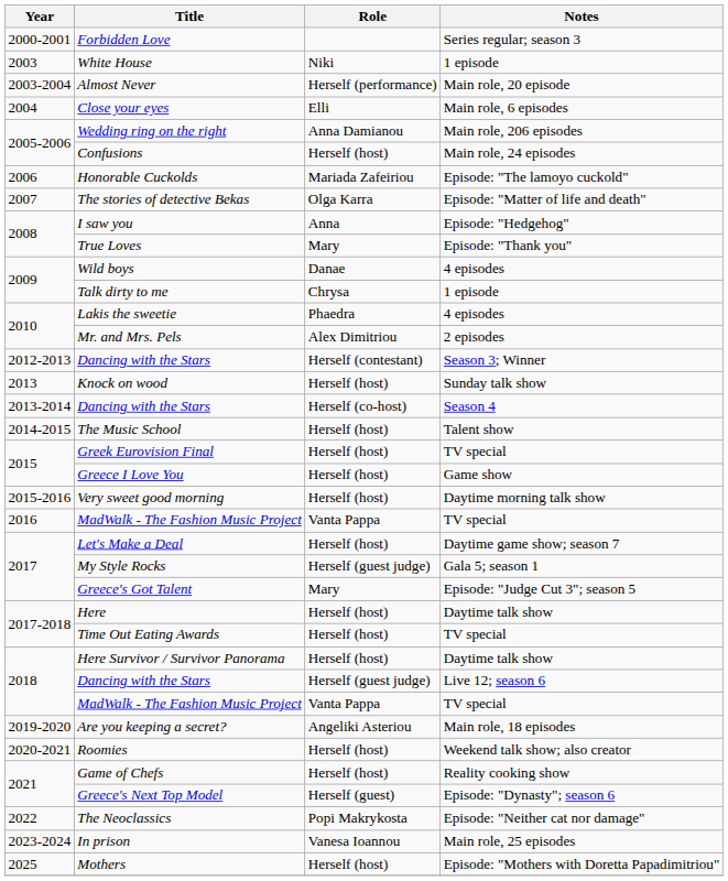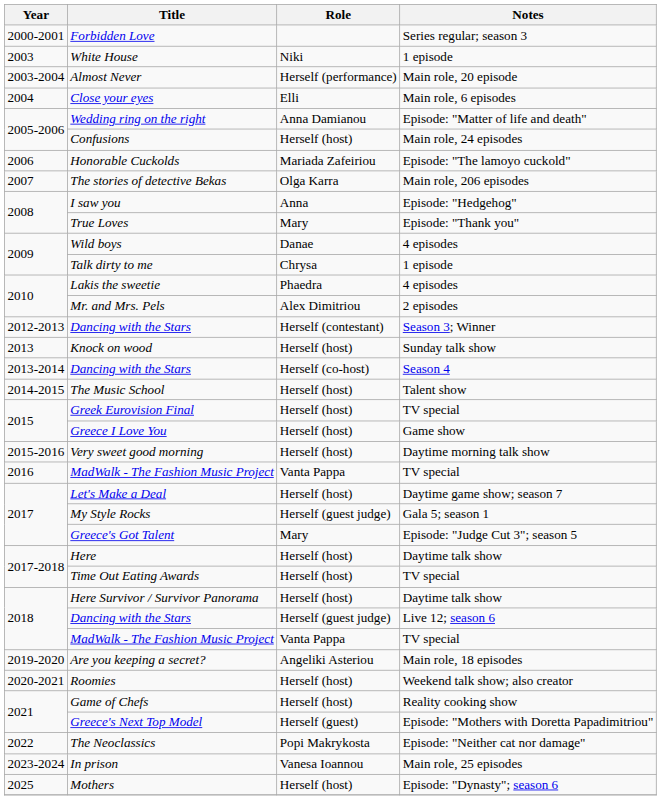 <table class="wikitable sortable">
 <tr>
 <th>Year</th>
 <th>Title</th>
 <th>Role</th>
 <th class="unsortable">Notes</th>
 </tr>
 <tr>
 <td>2000-2001</td>
 <td><em><a href='#'>Forbidden Love</a></em></td>
 <td></td>
 <td>Series regular; season 3</td>
 </tr>
 <tr>
 <td>2003</td>
 <td><em>White House</em></td>
 <td>Niki</td>
 <td>1 episode</td>
 </tr>
 <tr>
 <td>2003-2004</td>
 <td><em>Almost Never</em></td>
 <td>Herself (performance)</td>
 <td>Main role, 20 episode</td>
 </tr>
 <tr>
 <td>2004</td>
 <td><em><a href='#'>Close your eyes</a></em></td>
 <td>Elli</td>
 <td>Main role, 6 episodes</td>
 </tr>
 <tr>
 <td rowspan="2">2005-2006</td>
 <td><em><a href='#'>Wedding ring on the right</a></em></td>
 <td>Anna Damianou</td>
-<td>Main role, 206 episodes</td>
+<td>Episode: "Matter of life and death"</td>
 </tr>
 <tr>
 <td><em>Confusions</em></td>
 <td>Herself (host)</td>
 <td>Main role, 24 episodes</td>
 </tr>
 <tr>
 <td>2006</td>
 <td><em>Honorable Cuckolds</em></td>
 <td>Mariada Zafeiriou</td>
 <td>Episode: "The lamoyo cuckold"</td>
 </tr>
 <tr>
 <td>2007</td>
 <td><em>Τhe stories of detective Bekas</em></td>
 <td>Olga Karra</td>
-<td>Episode: "Matter of life and death"</td>
+<td>Main role, 206 episodes</td>
 </tr>
 <tr>
 <td rowspan="2">2008</td>
 <td><em>I saw you</em></td>
 <td>Anna</td>
 <td>Episode: "Hedgehog"</td>
 </tr>
 <tr>
 <td><em>True Loves</em></td>
 <td>Mary</td>
 <td>Episode: "Thank you"</td>
 </tr>
 <tr>
 <td rowspan="2">2009</td>
 <td><em>Wild boys</em></td>
 <td>Danae</td>
 <td>4 episodes</td>
 </tr>
 <tr>
 <td><em>Talk dirty to me</em></td>
 <td>Chrysa</td>
 <td>1 episode</td>
 </tr>
 <tr>
 <td rowspan="2">2010</td>
 <td><em>Lakis the sweetie</em></td>
 <td>Phaedra</td>
 <td>4 episodes</td>
 </tr>
 <tr>
 <td><em>Mr. and Mrs. Pels</em></td>
 <td>Alex Dimitriou</td>
 <td>2 episodes</td>
 </tr>
 <tr>
 <td>2012-2013</td>
 <td><em><a href='#'>Dancing with the Stars</a></em></td>
 <td>Herself (contestant)</td>
 <td><a href='#'>Season 3</a>; Winner</td>
 </tr>
 <tr>
 <td>2013</td>
 <td><em>Κnock on wood</em></td>
 <td>Herself (host)</td>
 <td>Sunday talk show</td>
 </tr>
 <tr>
 <td>2013-2014</td>
 <td><em><a href='#'>Dancing with the Stars</a></em></td>
 <td>Herself (co-host)</td>
 <td><a href='#'>Season 4</a></td>
 </tr>
 <tr>
 <td>2014-2015</td>
 <td><em>The Music School</em></td>
 <td>Herself (host)</td>
 <td>Talent show</td>
 </tr>
 <tr>
 <td rowspan="2">2015</td>
 <td><em><a href='#'>Greek Eurovision Final</a></em></td>
 <td>Herself (host)</td>
 <td>TV special</td>
 </tr>
 <tr>
 <td><em><a href='#'>Greece I Love You</a></em></td>
 <td>Herself (host)</td>
 <td>Game show</td>
 </tr>
 <tr>
 <td>2015-2016</td>
 <td><em>Very sweet good morning</em></td>
 <td>Herself (host)</td>
 <td>Daytime morning talk show</td>
 </tr>
 <tr>
 <td>2016</td>
 <td><em><a href='#'>MadWalk - The Fashion Music Project</a></em></td>
 <td>Vanta Pappa</td>
 <td>TV special</td>
 </tr>
 <tr>
 <td rowspan="3">2017</td>
 <td><em><a href='#'>Let's Make a Deal</a></em></td>
 <td>Herself (host)</td>
 <td>Daytime game show; season 7</td>
 </tr>
 <tr>
 <td><em>My Style Rocks</em></td>
 <td>Herself (guest judge)</td>
 <td>Gala 5; season 1</td>
 </tr>
 <tr>
 <td><em><a href='#'>Greece's Got Talent</a></em></td>
 <td>Mary</td>
 <td>Episode: "Judge Cut 3"; season 5</td>
 </tr>
 <tr>
 <td rowspan="2">2017-2018</td>
 <td><em>Here</em></td>
 <td>Herself (host)</td>
 <td>Daytime talk show</td>
 </tr>
 <tr>
 <td><em>Time Out Eating Awards</em></td>
 <td>Herself (host)</td>
 <td>TV special</td>
 </tr>
 <tr>
 <td rowspan="3">2018</td>
 <td><em>Here Survivor / Survivor Panorama</em></td>
 <td>Herself (host)</td>
 <td>Daytime talk show</td>
 </tr>
 <tr>
 <td><em><a href='#'>Dancing with the Stars</a></em></td>
 <td>Herself (guest judge)</td>
 <td>Live 12; <a href='#'>season 6</a></td>
 </tr>
 <tr>
 <td><em><a href='#'>MadWalk - The Fashion Music Project</a></em></td>
 <td>Vanta Pappa</td>
 <td>TV special</td>
 </tr>
 <tr>
 <td>2019-2020</td>
 <td><em>Are you keeping a secret?</em></td>
 <td>Angeliki Asteriou</td>
 <td>Main role, 18 episodes</td>
 </tr>
 <tr>
 <td>2020-2021</td>
 <td><em>Roomies</em></td>
 <td>Herself (host)</td>
 <td>Weekend talk show; also creator</td>
 </tr>
 <tr>
 <td rowspan="2">2021</td>
 <td><em>Game of Chefs</em></td>
 <td>Herself (host)</td>
 <td>Reality cooking show</td>
 </tr>
 <tr>
 <td><em><a href='#'>Greece's Next Top Model</a></em></td>
 <td>Herself (guest)</td>
-<td>Episode: "Dynasty"; <a href='#'>season 6</a></td>
+<td>Episode: "Mothers with Doretta Papadimitriou"</td>
 </tr>
 <tr>
 <td>2022</td>
 <td><em>The Neoclassics</em></td>
 <td>Popi Makrykosta</td>
 <td>Episode: "Neither cat nor damage"</td>
 </tr>
 <tr>
 <td>2023-2024</td>
 <td><em>In prison</em></td>
 <td>Vanesa Ioannou</td>
 <td>Main role, 25 episodes</td>
 </tr>
 <tr>
 <td>2025</td>
 <td><em>Mothers</em></td>
 <td>Herself (host)</td>
-<td>Episode: "Mothers with Doretta Papadimitriou"</td>
+<td>Episode: "Dynasty"; <a href='#'>season 6</a></td>
 </tr>
 <tr>
 </tr>
 </table>
